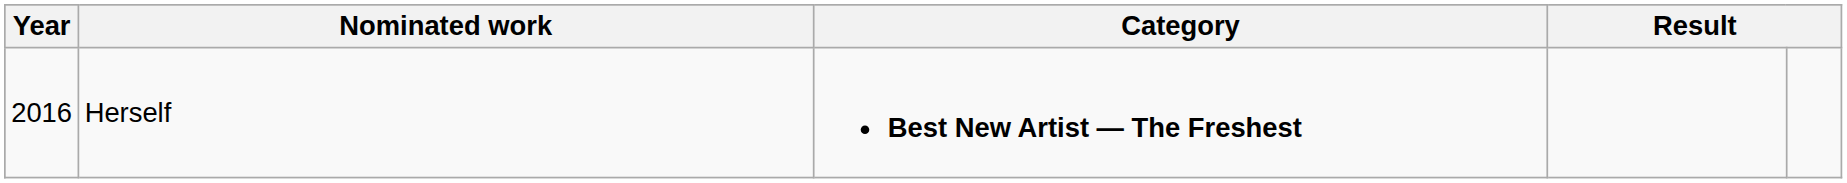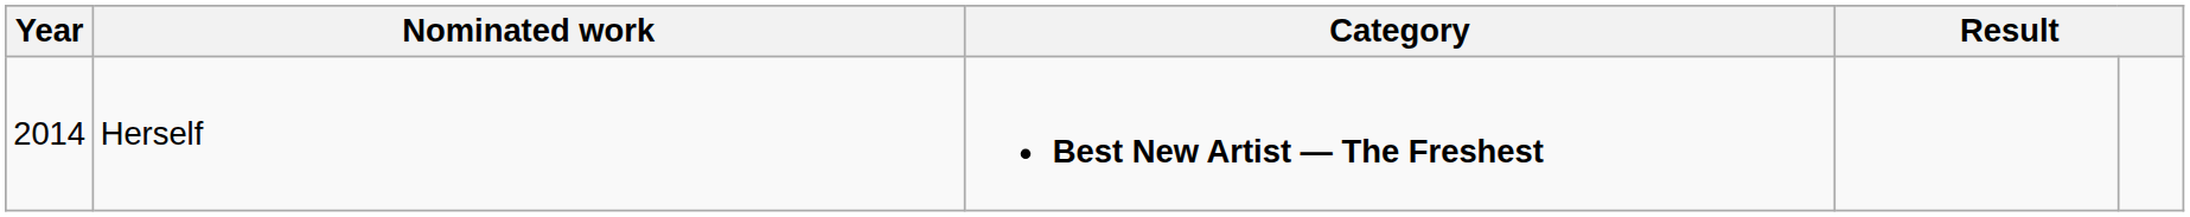 <table class=wikitable style=text-align:left;>
 <tr>
 <th width=4% align=center>Year</th>
 <th width=40%>Nominated work</th>
 <th width=40%>Category</th>
 <th width=16% colspan=2>Result</th>
 </tr>
 <tr>
-<td>2016</td>
+<td>2014</td>
 <td>Herself</td>
 <td><strong><br><ul><li>Best New Artist — The Freshest</li></ul></strong></td>
 <td></td>
 <td width=3% align=center></td>
 </tr>
 </table>
